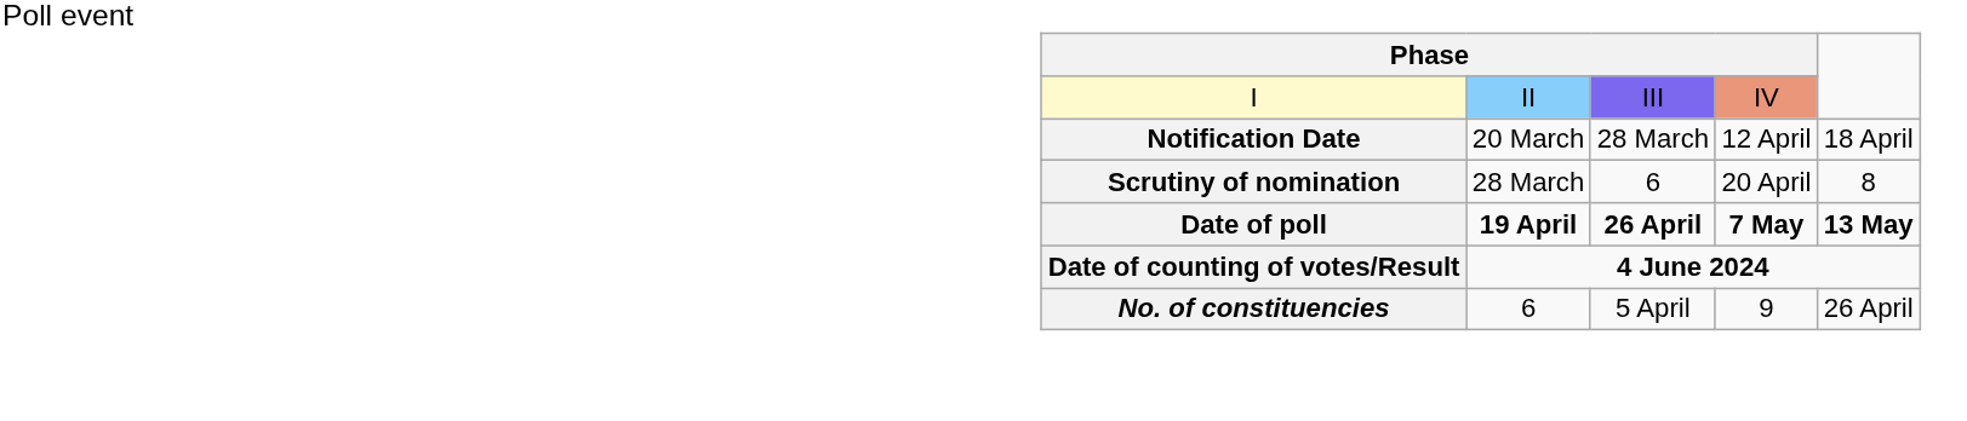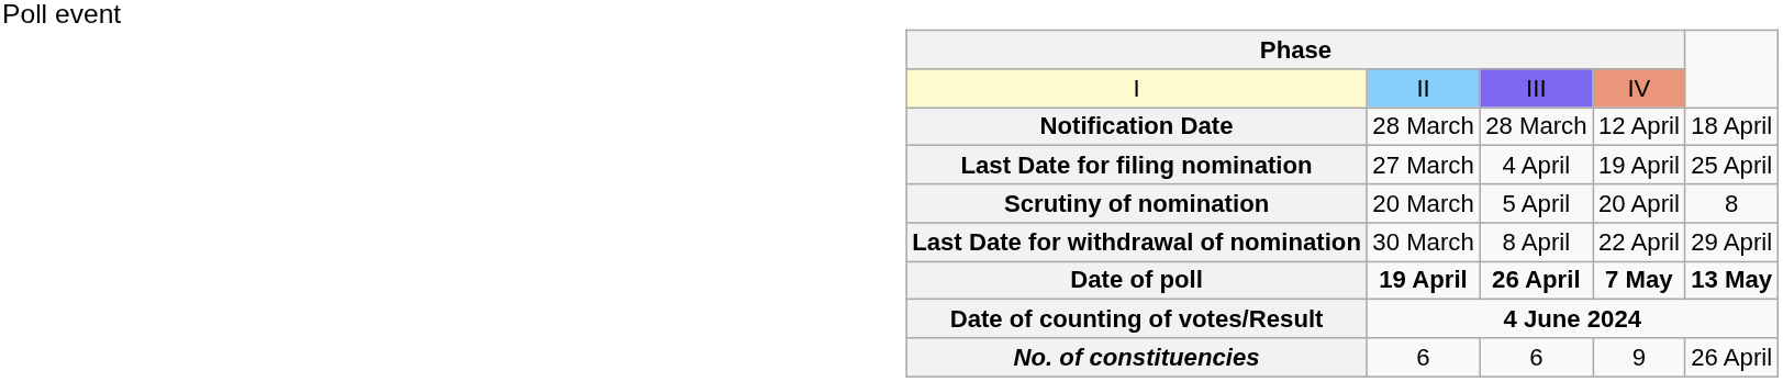 <table class="wikitable"style="text-align:center;margin:auto;font-size:90%;>
 <tr>
 <th rowspan=2>Poll event</th>
 <th colspan="4">Phase</th>
 </tr>
 <tr>
 <td bgcolor=#FFFACD>I</td>
 <td bgcolor=#87CEFA>II</td>
 <td bgcolor=#7B68EE>III</td>
 <td bgcolor=#E9967A>IV</td>
 </tr>
 <tr>
 <th>Notification Date</th>
-<td>20 March</td>
+<td>28 March</td>
 <td>28 March</td>
 <td>12 April</td>
 <td>18 April</td>
 </tr>
 <tr>
+<th>Last Date for filing nomination</th>
+<td>27 March</td>
+<td>4 April</td>
+<td>19 April</td>
+<td>25 April</td>
+</tr>
+<tr>
 <th>Scrutiny of nomination</th>
-<td>28 March</td>
-<td>6</td>
+<td>20 March</td>
+<td>5 April</td>
 <td>20 April</td>
 <td>8</td>
+</tr>
+<tr>
+<th>Last Date for withdrawal of nomination</th>
+<td>30 March</td>
+<td>8 April</td>
+<td>22 April</td>
+<td>29 April</td>
 </tr>
 <tr>
 <th>Date of poll</th>
 <td><strong>19 April</strong></td>
 <td><strong>26 April</strong></td>
 <td><strong>7 May</strong></td>
 <td><strong>13 May</strong></td>
 </tr>
 <tr>
 <th>Date of counting of votes/Result</th>
 <td colspan="4"><strong>4 June 2024</strong></td>
 </tr>
 <tr>
 <th><strong><em>No. of constituencies</em></strong></th>
 <td>6</td>
-<td>5 April</td>
+<td>6</td>
 <td>9</td>
 <td>26 April</td>
 </tr>
 </table>
